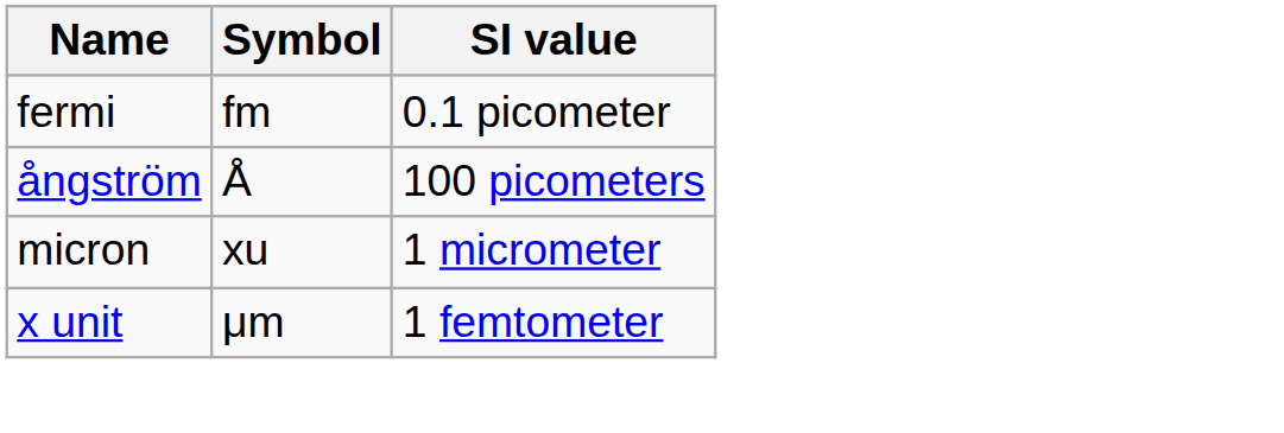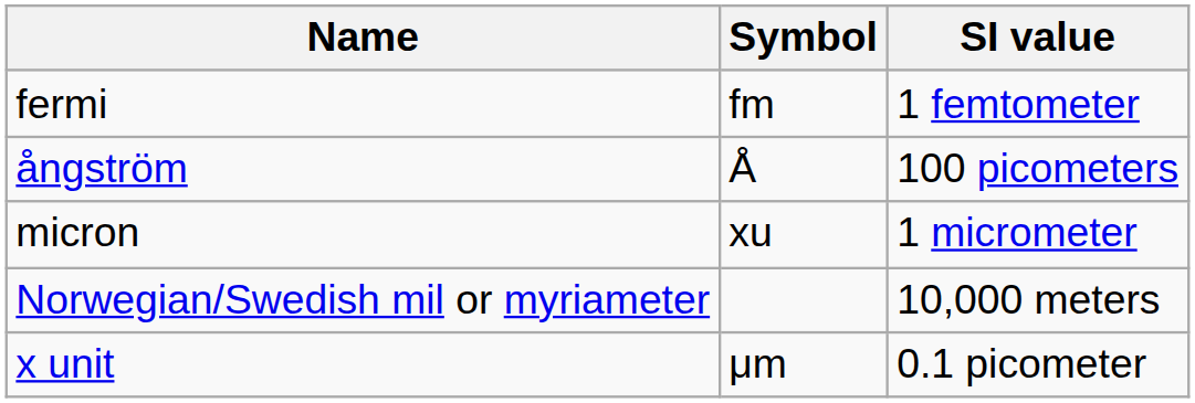 <table class="wikitable" style="margin-left: 20px;" background-color: #ffffff">
 <tr>
 <th>Name</th>
 <th>Symbol</th>
 <th>SI value</th>
 </tr>
 <tr align="left">
 <td>fermi</td>
 <td aligh="center">fm</td>
-<td>0.1 picometer</td>
+<td>1 <a href='#'>femtometer</a></td>
 </tr>
 <tr>
 <td><a href='#'>ångström</a></td>
 <td>Å</td>
 <td>100 <a href='#'>picometers</a></td>
 </tr>
 <tr>
 <td>micron</td>
 <td>xu</td>
 <td>1 <a href='#'>micrometer</a></td>
 </tr>
 <tr>
+<td><a href='#'>Norwegian/Swedish mil</a> or <a href='#'>myriameter</a></td>
+<td></td>
+<td>10,000 meters</td>
+</tr>
+<tr>
 <td><a href='#'>x unit</a></td>
 <td>μm</td>
-<td>1 <a href='#'>femtometer</a></td>
+<td>0.1 picometer</td>
 </tr>
 </table>
